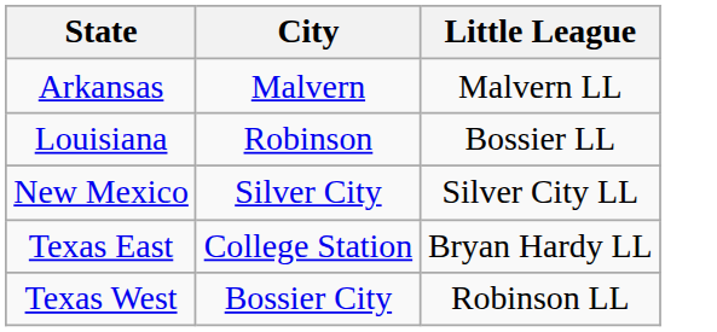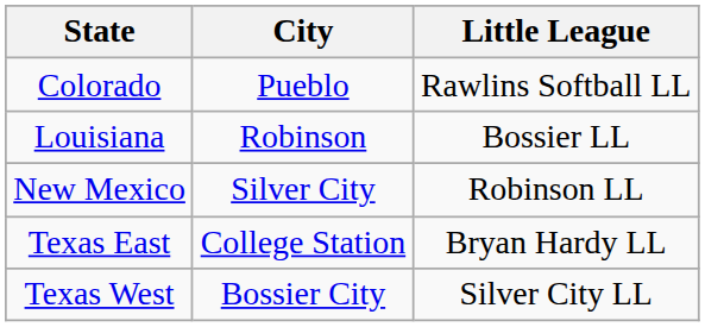 <table class="wikitable">
 <tr>
 <th>State</th>
 <th>City</th>
 <th>Little League</th>
 </tr>
 <tr>
-<td align=center> <a href='#'>Arkansas</a></td>
-<td align=center><a href='#'>Malvern</a></td>
-<td align=center>Malvern LL</td>
+<td align=center> <a href='#'>Colorado</a></td>
+<td align=center><a href='#'>Pueblo</a></td>
+<td align=center>Rawlins Softball LL</td>
 </tr>
 <tr>
 <td align=center> <a href='#'>Louisiana</a></td>
 <td align=center><a href='#'>Robinson</a></td>
 <td align=center>Bossier LL</td>
 </tr>
 <tr>
 <td align=center> <a href='#'>New Mexico</a></td>
 <td align=center><a href='#'>Silver City</a></td>
-<td align=center>Silver City LL</td>
+<td align=center>Robinson LL</td>
 </tr>
 <tr>
 <td align=center> <a href='#'>Texas East</a></td>
 <td align=center><a href='#'>College Station</a></td>
 <td align=center>Bryan Hardy LL</td>
 </tr>
 <tr>
 <td align=center> <a href='#'>Texas West</a></td>
 <td align=center><a href='#'>Bossier City</a></td>
-<td align=center>Robinson LL</td>
+<td align=center>Silver City LL</td>
 </tr>
 </table>
